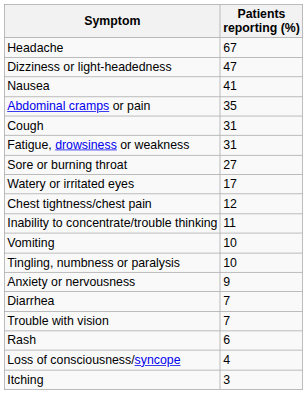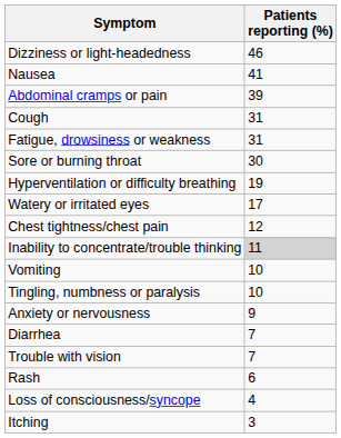 <table class="wikitable">
 <tr>
 <th>Symptom</th>
 <th>Patients<br>reporting (%)</th>
 </tr>
 <tr>
-<td>Headache</td>
-<td>67</td>
-</tr>
-<tr>
 <td>Dizziness or light-headedness</td>
-<td>47</td>
+<td>46</td>
 </tr>
 <tr>
 <td>Nausea</td>
 <td>41</td>
 </tr>
 <tr>
 <td><a href='#'>Abdominal cramps</a> or pain</td>
-<td>35</td>
+<td>39</td>
 </tr>
 <tr>
 <td>Cough</td>
 <td>31</td>
 </tr>
 <tr>
 <td>Fatigue, <a href='#'>drowsiness</a> or weakness</td>
 <td>31</td>
 </tr>
 <tr>
 <td>Sore or burning throat</td>
-<td>27</td>
+<td>30</td>
+</tr>
+<tr>
+<td>Hyperventilation or difficulty breathing</td>
+<td>19</td>
 </tr>
 <tr>
 <td>Watery or irritated eyes</td>
 <td>17</td>
 </tr>
 <tr>
 <td>Chest tightness/chest pain</td>
 <td>12</td>
 </tr>
 <tr>
 <td>Inability to concentrate/trouble thinking</td>
-<td>11</td>
+<td style="background: lightgrey;">11</td>
 </tr>
 <tr>
 <td>Vomiting</td>
 <td>10</td>
 </tr>
 <tr>
 <td>Tingling, numbness or paralysis</td>
 <td>10</td>
 </tr>
 <tr>
 <td>Anxiety or nervousness</td>
 <td>9</td>
 </tr>
 <tr>
 <td>Diarrhea</td>
 <td>7</td>
 </tr>
 <tr>
 <td>Trouble with vision</td>
 <td>7</td>
 </tr>
 <tr>
 <td>Rash</td>
 <td>6</td>
 </tr>
 <tr>
 <td>Loss of consciousness/<a href='#'>syncope</a></td>
 <td>4</td>
 </tr>
 <tr>
 <td>Itching</td>
 <td>3</td>
 </tr>
 </table>
